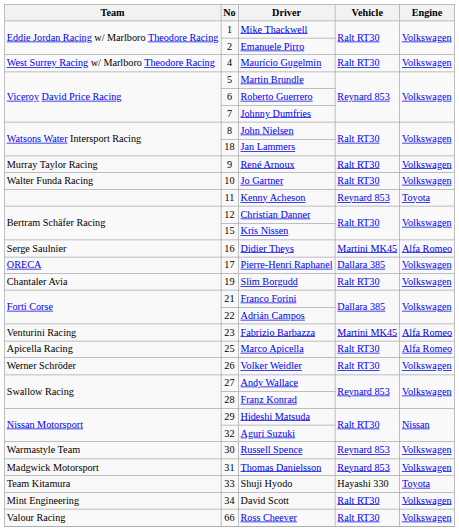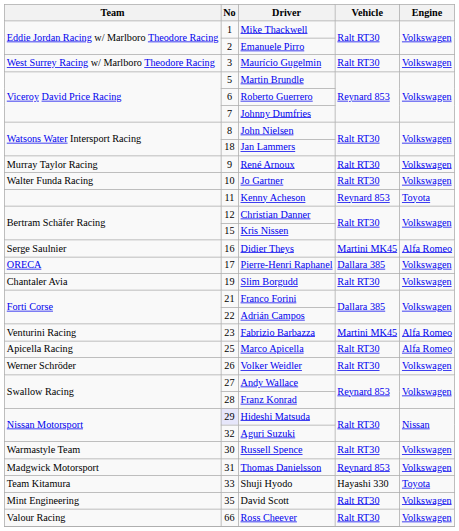 <table class="wikitable" style="font-size: 85%;">
 <tr>
 <th>Team</th>
 <th>No</th>
 <th>Driver</th>
 <th>Vehicle</th>
 <th>Engine</th>
 </tr>
 <tr>
 <td rowspan=2> <a href='#'>Eddie Jordan Racing</a> w/ Marlboro <a href='#'>Theodore Racing</a></td>
 <td align=center>1</td>
 <td> <a href='#'>Mike Thackwell</a></td>
 <td rowspan=2><a href='#'>Ralt RT30</a></td>
 <td rowspan=2><a href='#'>Volkswagen</a></td>
 </tr>
 <tr>
 <td align=center>2</td>
 <td> <a href='#'>Emanuele Pirro</a></td>
 </tr>
 <tr>
 <td> <a href='#'>West Surrey Racing</a> w/ Marlboro <a href='#'>Theodore Racing</a></td>
-<td align=center>4</td>
+<td align=center>3</td>
 <td> <a href='#'>Maurício Gugelmin</a></td>
 <td><a href='#'>Ralt RT30</a></td>
 <td><a href='#'>Volkswagen</a></td>
 </tr>
 <tr>
 <td rowspan=3> <a href='#'>Viceroy</a> <a href='#'>David Price Racing</a></td>
 <td align=center>5</td>
 <td> <a href='#'>Martin Brundle</a></td>
 <td rowspan=3><a href='#'>Reynard 853</a></td>
 <td rowspan=3><a href='#'>Volkswagen</a></td>
 </tr>
 <tr>
 <td align=center>6</td>
 <td> <a href='#'>Roberto Guerrero</a></td>
 </tr>
 <tr>
 <td align=center>7</td>
 <td> <a href='#'>Johnny Dumfries</a></td>
 </tr>
 <tr>
 <td rowspan=2> <a href='#'>Watsons Water</a> Intersport Racing</td>
 <td align=center>8</td>
 <td> <a href='#'>John Nielsen</a></td>
 <td rowspan=2><a href='#'>Ralt RT30</a></td>
 <td rowspan=2><a href='#'>Volkswagen</a></td>
 </tr>
 <tr>
 <td align=center>18</td>
 <td> <a href='#'>Jan Lammers</a></td>
 </tr>
 <tr>
 <td> Murray Taylor Racing</td>
 <td align=center>9</td>
 <td> <a href='#'>René Arnoux</a></td>
 <td><a href='#'>Ralt RT30</a></td>
 <td><a href='#'>Volkswagen</a></td>
 </tr>
 <tr>
 <td> Walter Funda Racing</td>
 <td align=center>10</td>
 <td> <a href='#'>Jo Gartner</a></td>
 <td><a href='#'>Ralt RT30</a></td>
 <td><a href='#'>Volkswagen</a></td>
 </tr>
 <tr>
 <td> </td>
 <td align=center>11</td>
 <td> <a href='#'>Kenny Acheson</a></td>
 <td><a href='#'>Reynard 853</a></td>
 <td><a href='#'>Toyota</a></td>
 </tr>
 <tr>
 <td rowspan=2> Bertram Schäfer Racing</td>
 <td align=center>12</td>
 <td> <a href='#'>Christian Danner</a></td>
 <td rowspan=2><a href='#'>Ralt RT30</a></td>
 <td rowspan=2><a href='#'>Volkswagen</a></td>
 </tr>
 <tr>
 <td align=center>15</td>
 <td> <a href='#'>Kris Nissen</a></td>
 </tr>
 <tr>
 <td> Serge Saulnier</td>
 <td align=center>16</td>
 <td> <a href='#'>Didier Theys</a></td>
 <td><a href='#'>Martini MK45</a></td>
 <td><a href='#'>Alfa Romeo</a></td>
 </tr>
 <tr>
 <td> <a href='#'>ORECA</a></td>
 <td align=center>17</td>
 <td> <a href='#'>Pierre-Henri Raphanel</a></td>
 <td><a href='#'>Dallara 385</a></td>
 <td><a href='#'>Volkswagen</a></td>
 </tr>
 <tr>
 <td> Chantaler Avia</td>
 <td align=center>19</td>
 <td> <a href='#'>Slim Borgudd</a></td>
 <td><a href='#'>Ralt RT30</a></td>
 <td><a href='#'>Volkswagen</a></td>
 </tr>
 <tr>
 <td rowspan=2> <a href='#'>Forti Corse</a></td>
 <td align=center>21</td>
 <td> <a href='#'>Franco Forini</a></td>
 <td rowspan=2><a href='#'>Dallara 385</a></td>
 <td rowspan=2><a href='#'>Volkswagen</a></td>
 </tr>
 <tr>
 <td align=center>22</td>
 <td> <a href='#'>Adrián Campos</a></td>
 </tr>
 <tr>
 <td> Venturini Racing</td>
 <td align=center>23</td>
 <td> <a href='#'>Fabrizio Barbazza</a></td>
 <td><a href='#'>Martini MK45</a></td>
 <td><a href='#'>Alfa Romeo</a></td>
 </tr>
 <tr>
 <td> Apicella Racing</td>
 <td align=center>25</td>
 <td> <a href='#'>Marco Apicella</a></td>
 <td><a href='#'>Ralt RT30</a></td>
 <td><a href='#'>Alfa Romeo</a></td>
 </tr>
 <tr>
 <td> Werner Schröder</td>
 <td align=center>26</td>
 <td> <a href='#'>Volker Weidler</a></td>
 <td><a href='#'>Ralt RT30</a></td>
 <td><a href='#'>Volkswagen</a></td>
 </tr>
 <tr>
 <td rowspan=2> Swallow Racing</td>
 <td align=center>27</td>
 <td> <a href='#'>Andy Wallace</a></td>
 <td rowspan=2><a href='#'>Reynard 853</a></td>
 <td rowspan=2><a href='#'>Volkswagen</a></td>
 </tr>
 <tr>
 <td align=center>28</td>
 <td> <a href='#'>Franz Konrad</a></td>
 </tr>
 <tr>
 <td rowspan=2> <a href='#'>Nissan Motorsport</a></td>
-<td align=center>29</td>
+<td align=center style="background: lavender;">29</td>
 <td> <a href='#'>Hideshi Matsuda</a></td>
 <td rowspan=2><a href='#'>Ralt RT30</a></td>
 <td rowspan=2><a href='#'>Nissan</a></td>
 </tr>
 <tr>
 <td align=center>32</td>
 <td> <a href='#'>Aguri Suzuki</a></td>
 </tr>
 <tr>
 <td> Warmastyle Team</td>
 <td align=center>30</td>
 <td> <a href='#'>Russell Spence</a></td>
-<td><a href='#'>Reynard 853</a></td>
+<td><a href='#'>Ralt RT30</a></td>
 <td><a href='#'>Volkswagen</a></td>
 </tr>
 <tr>
 <td> Madgwick Motorsport</td>
 <td align=center>31</td>
 <td> <a href='#'>Thomas Danielsson</a></td>
 <td><a href='#'>Reynard 853</a></td>
 <td><a href='#'>Volkswagen</a></td>
 </tr>
 <tr>
 <td> Team Kitamura</td>
 <td align=center>33</td>
 <td> Shuji Hyodo</td>
 <td>Hayashi 330</td>
 <td><a href='#'>Toyota</a></td>
 </tr>
 <tr>
 <td> Mint Engineering</td>
-<td align=center>34</td>
+<td align=center>35</td>
 <td> David Scott</td>
 <td><a href='#'>Ralt RT30</a></td>
 <td><a href='#'>Volkswagen</a></td>
 </tr>
 <tr>
 <td> Valour Racing</td>
 <td align=center>66</td>
 <td> <a href='#'>Ross Cheever</a></td>
 <td><a href='#'>Ralt RT30</a></td>
 <td><a href='#'>Volkswagen</a></td>
 </tr>
 <tr>
 </tr>
 </table>
